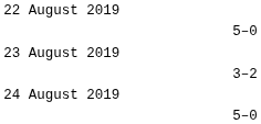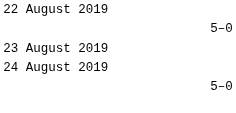 <table style="font-size:90%">
 <tr>
 <th width=150></th>
 <th width=100></th>
 <th width=150></th>
 </tr>
 <tr>
 <td colspan=2>22 August 2019</td>
 </tr>
 <tr>
 <td align=right><strong></strong></td>
 <td align=center>5–0</td>
 <td></td>
 </tr>
 <tr>
 <td colspan=2>23 August 2019</td>
 </tr>
 <tr>
-<td align=right><strong></strong></td>
-<td align=center>3–2</td>
-<td></td>
-</tr>
-<tr>
 <td colspan=2>24 August 2019</td>
 </tr>
 <tr>
 <td align=right><strong></strong></td>
 <td align=center>5–0</td>
 <td></td>
 </tr>
 </table>
